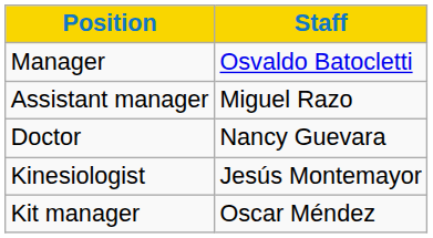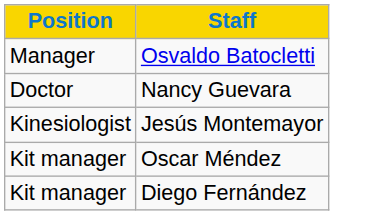 <table class="wikitable">
 <tr>
 <th style=background-color:#F9D600;color:#0E77CA>Position</th>
 <th style=background-color:#F9D600;color:#0E77CA>Staff</th>
 </tr>
 <tr>
 <td>Manager</td>
 <td> <a href='#'>Osvaldo Batocletti</a></td>
-</tr>
-<tr>
-<td>Assistant manager</td>
-<td> Miguel Razo</td>
 </tr>
 <tr>
 <td>Doctor</td>
 <td> Nancy Guevara</td>
 </tr>
 <tr>
 <td>Kinesiologist</td>
 <td> Jesús Montemayor</td>
 </tr>
 <tr>
 <td>Kit manager</td>
 <td> Oscar Méndez</td>
 </tr>
+<tr>
+<td>Kit manager</td>
+<td> Diego Fernández</td>
+</tr>
 </table>
